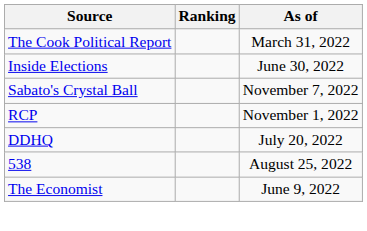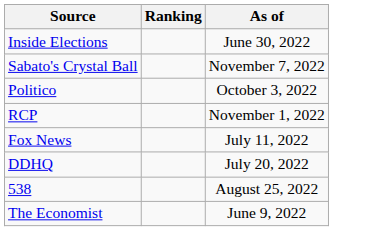 <table class="wikitable" style="text-align:center">
 <tr>
 <th>Source</th>
 <th>Ranking</th>
 <th>As of</th>
-</tr>
-<tr>
-<td align=left><a href='#'>The Cook Political Report</a></td>
-<td></td>
-<td>March 31, 2022</td>
 </tr>
 <tr>
 <td align=left><a href='#'>Inside Elections</a></td>
 <td></td>
 <td>June 30, 2022</td>
 </tr>
 <tr>
 <td align=left><a href='#'>Sabato's Crystal Ball</a></td>
 <td></td>
 <td>November 7, 2022</td>
 </tr>
 <tr>
+<td align="left"><a href='#'>Politico</a></td>
+<td></td>
+<td>October 3, 2022</td>
+</tr>
+<tr>
 <td align="left"><a href='#'>RCP</a></td>
 <td></td>
 <td>November 1, 2022</td>
+</tr>
+<tr>
+<td align=left><a href='#'>Fox News</a></td>
+<td></td>
+<td>July 11, 2022</td>
 </tr>
 <tr>
 <td align="left"><a href='#'>DDHQ</a></td>
 <td></td>
 <td>July 20, 2022</td>
 </tr>
 <tr>
 <td align="left"><a href='#'>538</a></td>
 <td></td>
 <td>August 25, 2022</td>
 </tr>
 <tr>
 <td align="left"><a href='#'>The Economist</a></td>
 <td></td>
 <td>June 9, 2022</td>
 </tr>
 </table>
